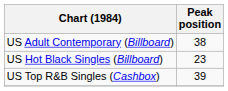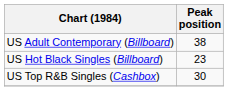 <table class="wikitable sortable">
 <tr>
 <th>Chart (1984)</th>
 <th>Peak<br>position</th>
 </tr>
 <tr>
 <td>US <a href='#'>Adult Contemporary</a> (<em><a href='#'>Billboard</a></em>)</td>
 <td align="center">38</td>
 </tr>
 <tr>
 <td>US <a href='#'>Hot Black Singles</a> (<em><a href='#'>Billboard</a></em>)</td>
 <td align="center">23</td>
 </tr>
 <tr>
 <td>US Top R&B Singles (<em><a href='#'>Cashbox</a></em>)</td>
-<td align="center">39</td>
+<td align="center">30</td>
 </tr>
 <tr>
 </tr>
 </table>
